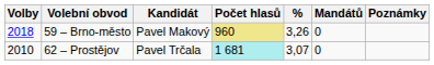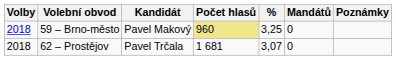 <table class="wikitable">
 <tr>
 <th>Volby</th>
 <th>Volební obvod</th>
 <th>Kandidát</th>
 <th>Počet hlasů</th>
 <th>%</th>
 <th>Mandátů</th>
 <th>Poznámky</th>
 </tr>
 <tr>
 <td><a href='#'>2018</a></td>
 <td>59 – Brno-město</td>
 <td>Pavel Makový</td>
 <td style="background: khaki;">960</td>
-<td>3,26</td>
+<td>3,25</td>
 <td>0</td>
 <td></td>
 </tr>
 <tr>
-<td>2010</td>
+<td>2018</td>
 <td>62 – Prostějov</td>
 <td>Pavel Trčala</td>
-<td style="background: paleturquoise;">1 681</td>
+<td>1 681</td>
 <td>3,07</td>
 <td>0</td>
 <td></td>
 </tr>
 </table>
